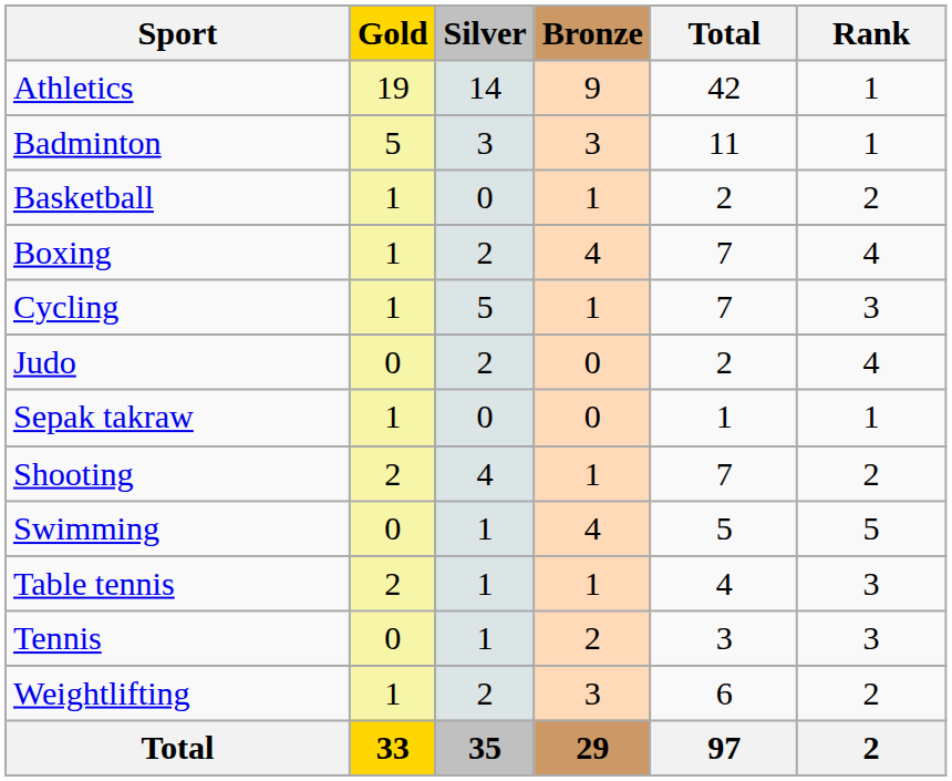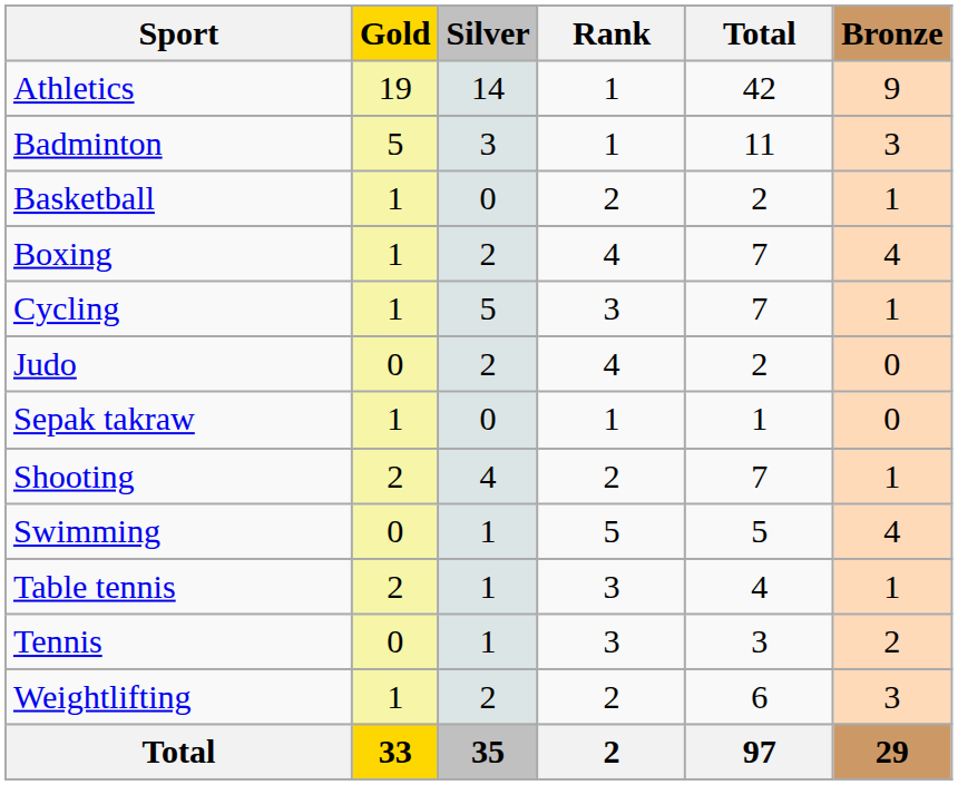 <table class="wikitable sortable" style="text-align:center; font-size:95%">
 <tr>
 <th width=150>Sport</th>
 <th style="background-color:gold; width=60;">Gold</th>
 <th style="background-color:silver; width=60;">Silver</th>
+<th width=60>Rank</th>
+<th width=60>Total</th>
 <th style="background-color:#cc9966; width=60;">Bronze</th>
-<th width=60>Total</th>
-<th width=60>Rank</th>
 </tr>
 <tr>
 <td align=left> <a href='#'>Athletics</a></td>
 <td bgcolor=#f7f6a8>19</td>
 <td bgcolor=#dce5e5>14</td>
+<td>1</td>
+<td>42</td>
 <td bgcolor=#ffdab9>9</td>
-<td>42</td>
-<td>1</td>
 </tr>
 <tr>
 <td align=left> <a href='#'>Badminton</a></td>
 <td bgcolor=#f7f6a8>5</td>
 <td bgcolor=#dce5e5>3</td>
+<td>1</td>
+<td>11</td>
 <td bgcolor=#ffdab9>3</td>
-<td>11</td>
-<td>1</td>
 </tr>
 <tr>
 <td align=left> <a href='#'>Basketball</a></td>
 <td bgcolor=#f7f6a8>1</td>
 <td bgcolor=#dce5e5>0</td>
-<td bgcolor=#ffdab9>1</td>
 <td>2</td>
 <td>2</td>
+<td bgcolor=#ffdab9>1</td>
 </tr>
 <tr>
 <td align=left> <a href='#'>Boxing</a></td>
 <td bgcolor=#f7f6a8>1</td>
 <td bgcolor=#dce5e5>2</td>
+<td>4</td>
+<td>7</td>
 <td bgcolor=#ffdab9>4</td>
-<td>7</td>
-<td>4</td>
 </tr>
 <tr>
 <td align=left> <a href='#'>Cycling</a></td>
 <td bgcolor=#f7f6a8>1</td>
 <td bgcolor=#dce5e5>5</td>
+<td>3</td>
+<td>7</td>
 <td bgcolor=#ffdab9>1</td>
-<td>7</td>
-<td>3</td>
 </tr>
 <tr>
 <td align=left> <a href='#'>Judo</a></td>
 <td bgcolor=#f7f6a8>0</td>
 <td bgcolor=#dce5e5>2</td>
+<td>4</td>
+<td>2</td>
 <td bgcolor=#ffdab9>0</td>
-<td>2</td>
-<td>4</td>
 </tr>
 <tr>
 <td align=left> <a href='#'>Sepak takraw</a></td>
 <td bgcolor=#f7f6a8>1</td>
 <td bgcolor=#dce5e5>0</td>
-<td bgcolor=#ffdab9>0</td>
 <td>1</td>
 <td>1</td>
+<td bgcolor=#ffdab9>0</td>
 </tr>
 <tr>
 <td align=left> <a href='#'>Shooting</a></td>
 <td bgcolor=#f7f6a8>2</td>
 <td bgcolor=#dce5e5>4</td>
+<td>2</td>
+<td>7</td>
 <td bgcolor=#ffdab9>1</td>
-<td>7</td>
-<td>2</td>
 </tr>
 <tr>
 <td align=left> <a href='#'>Swimming</a></td>
 <td bgcolor=#f7f6a8>0</td>
 <td bgcolor=#dce5e5>1</td>
-<td bgcolor=#ffdab9>4</td>
 <td>5</td>
 <td>5</td>
+<td bgcolor=#ffdab9>4</td>
 </tr>
 <tr>
 <td align=left> <a href='#'>Table tennis</a></td>
 <td bgcolor=#f7f6a8>2</td>
 <td bgcolor=#dce5e5>1</td>
+<td>3</td>
+<td>4</td>
 <td bgcolor=#ffdab9>1</td>
-<td>4</td>
-<td>3</td>
 </tr>
 <tr>
 <td align=left> <a href='#'>Tennis</a></td>
 <td bgcolor=#f7f6a8>0</td>
 <td bgcolor=#dce5e5>1</td>
-<td bgcolor=#ffdab9>2</td>
 <td>3</td>
 <td>3</td>
+<td bgcolor=#ffdab9>2</td>
 </tr>
 <tr>
 <td align=left> <a href='#'>Weightlifting</a></td>
 <td bgcolor=#f7f6a8>1</td>
 <td bgcolor=#dce5e5>2</td>
+<td>2</td>
+<td>6</td>
 <td bgcolor=#ffdab9>3</td>
-<td>6</td>
-<td>2</td>
 </tr>
 <tr>
 <th>Total</th>
 <th style="background-color:gold; width=60;">33</th>
 <th style="background-color:silver; width=60;">35</th>
+<th>2</th>
+<th>97</th>
 <th style="background-color:#cc9966; width=60;">29</th>
-<th>97</th>
-<th>2</th>
 </tr>
 </table>
